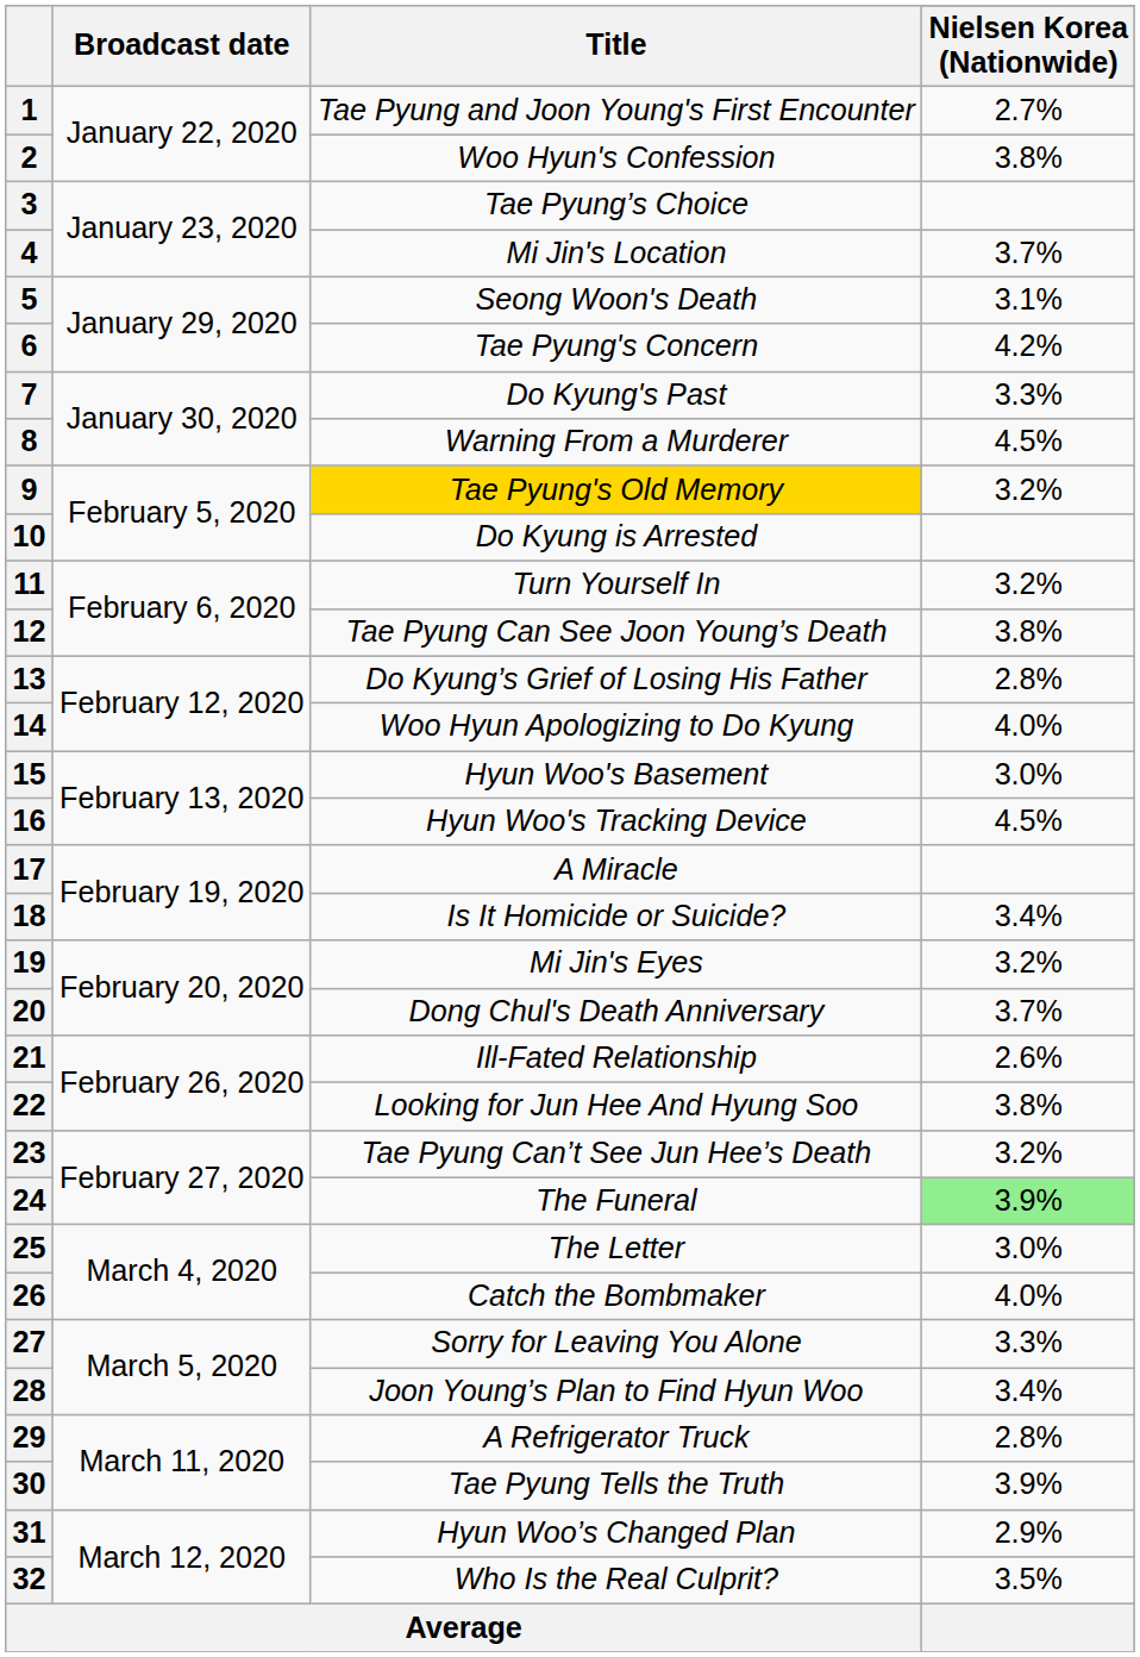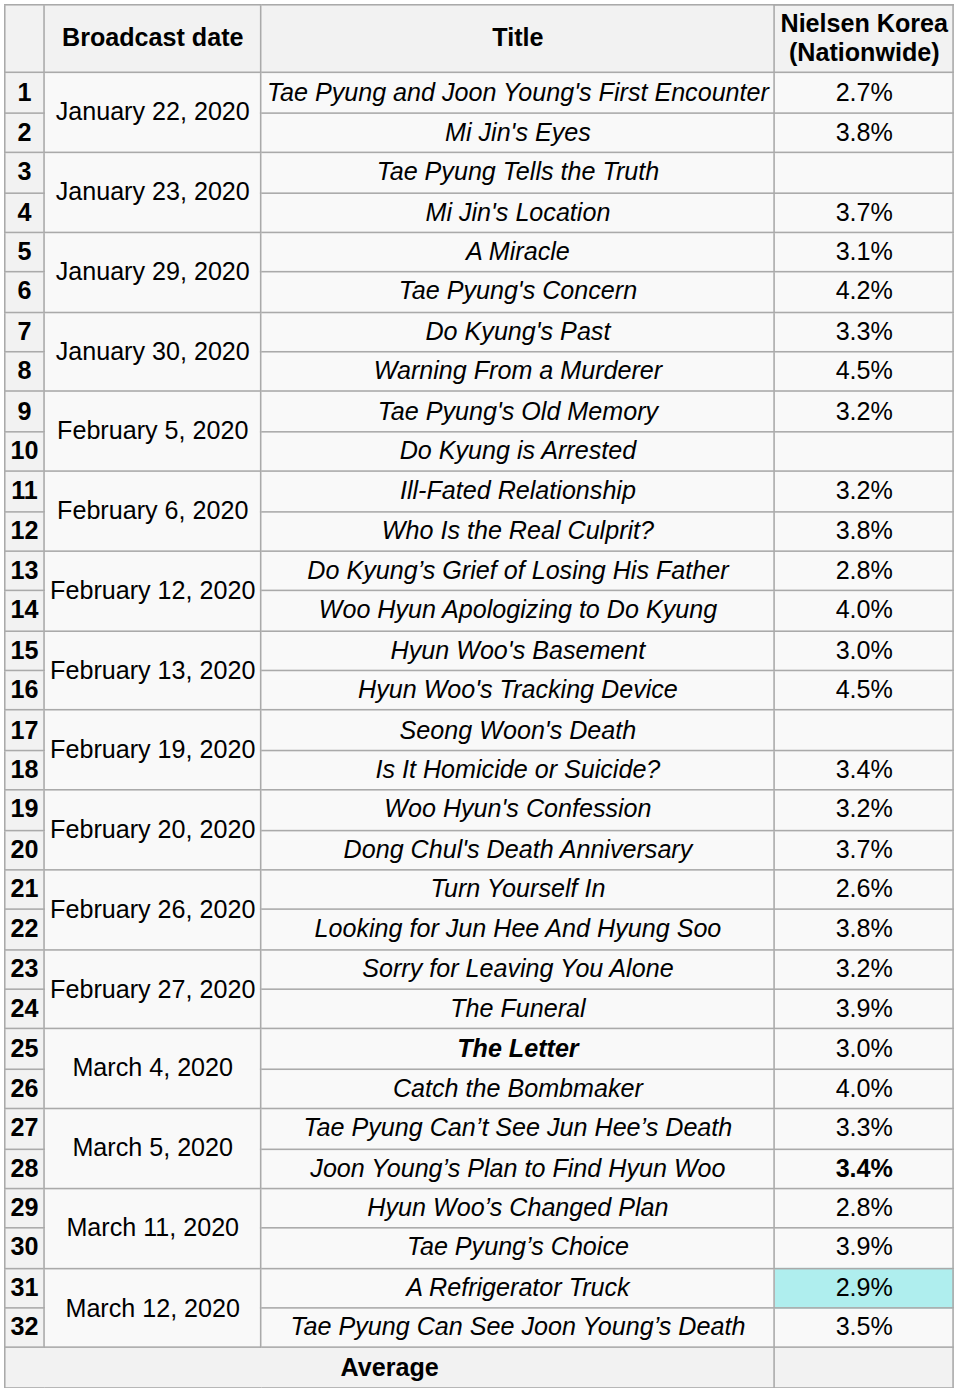 <table class="wikitable" style="text-align:center">
 <tr>
 <th rowspan="2"></th>
 <th rowspan="2">Broadcast date</th>
 <th rowspan="2">Title</th>
 </tr>
 <tr>
 <th>Nielsen Korea<br>(Nationwide)</th>
 </tr>
 <tr>
 <th>1</th>
 <td rowspan="2">January 22, 2020</td>
 <td><em>Tae Pyung and Joon Young's First Encounter</em></td>
 <td>2.7%</td>
 </tr>
 <tr>
 <th>2</th>
-<td><em>Woo Hyun's Confession</em></td>
+<td><em>Mi Jin's Eyes</em></td>
 <td>3.8%</td>
 </tr>
 <tr>
 <th>3</th>
 <td rowspan="2">January 23, 2020</td>
-<td><em>Tae Pyung’s Choice</em></td>
+<td><em>Tae Pyung Tells the Truth</em></td>
 <td></td>
 </tr>
 <tr>
 <th>4</th>
 <td><em>Mi Jin's Location</em></td>
 <td>3.7%</td>
 </tr>
 <tr>
 <th>5</th>
 <td rowspan="2">January 29, 2020</td>
-<td><em>Seong Woon's Death</em></td>
+<td><em>A Miracle</em></td>
 <td>3.1%</td>
 </tr>
 <tr>
 <th>6</th>
 <td><em>Tae Pyung's Concern</em></td>
 <td>4.2%</td>
 </tr>
 <tr>
 <th>7</th>
 <td rowspan="2">January 30, 2020</td>
 <td><em>Do Kyung's Past</em></td>
 <td>3.3%</td>
 </tr>
 <tr>
 <th>8</th>
 <td><em>Warning From a Murderer</em></td>
 <td>4.5%</td>
 </tr>
 <tr>
 <th>9</th>
 <td rowspan="2">February 5, 2020</td>
-<td style="background: gold;"><em>Tae Pyung's Old Memory</em></td>
+<td><em>Tae Pyung's Old Memory</em></td>
 <td>3.2%</td>
 </tr>
 <tr>
 <th>10</th>
 <td><em>Do Kyung is Arrested</em></td>
 <td></td>
 </tr>
 <tr>
 <th>11</th>
 <td rowspan="2">February 6, 2020</td>
-<td><em>Turn Yourself In</em></td>
+<td><em>Ill-Fated Relationship</em></td>
 <td>3.2%</td>
 </tr>
 <tr>
 <th>12</th>
-<td><em>Tae Pyung Can See Joon Young’s Death</em></td>
+<td><em>Who Is the Real Culprit?</em></td>
 <td>3.8%</td>
 </tr>
 <tr>
 <th>13</th>
 <td rowspan="2">February 12, 2020</td>
 <td><em>Do Kyung’s Grief of Losing His Father</em></td>
 <td>2.8%</td>
 </tr>
 <tr>
 <th>14</th>
 <td><em>Woo Hyun Apologizing to Do Kyung</em></td>
 <td>4.0%</td>
 </tr>
 <tr>
 <th>15</th>
 <td rowspan="2">February 13, 2020</td>
 <td><em>Hyun Woo's Basement</em></td>
 <td>3.0%</td>
 </tr>
 <tr>
 <th>16</th>
 <td><em>Hyun Woo's Tracking Device</em></td>
 <td>4.5%</td>
 </tr>
 <tr>
 <th>17</th>
 <td rowspan="2">February 19, 2020</td>
-<td><em>A Miracle</em></td>
+<td><em>Seong Woon's Death</em></td>
 <td></td>
 </tr>
 <tr>
 <th>18</th>
 <td><em>Is It Homicide or Suicide?</em></td>
 <td>3.4%</td>
 </tr>
 <tr>
 <th>19</th>
 <td rowspan="2">February 20, 2020</td>
-<td><em>Mi Jin's Eyes</em></td>
+<td><em>Woo Hyun's Confession</em></td>
 <td>3.2%</td>
 </tr>
 <tr>
 <th>20</th>
 <td><em>Dong Chul's Death Anniversary</em></td>
 <td>3.7%</td>
 </tr>
 <tr>
 <th>21</th>
 <td rowspan="2">February 26, 2020</td>
-<td><em>Ill-Fated Relationship</em></td>
+<td><em>Turn Yourself In</em></td>
 <td>2.6%</td>
 </tr>
 <tr>
 <th>22</th>
 <td><em>Looking for Jun Hee And Hyung Soo</em></td>
 <td>3.8%</td>
 </tr>
 <tr>
 <th>23</th>
 <td rowspan="2">February 27, 2020</td>
-<td><em>Tae Pyung Can’t See Jun Hee’s Death</em></td>
+<td><em>Sorry for Leaving You Alone</em></td>
 <td>3.2%</td>
 </tr>
 <tr>
 <th>24</th>
 <td><em>The Funeral</em></td>
-<td style="background: lightgreen;">3.9%</td>
+<td>3.9%</td>
 </tr>
 <tr>
 <th>25</th>
 <td rowspan="2">March 4, 2020</td>
-<td><em>The Letter</em></td>
+<td><strong><em>The Letter</em></strong></td>
 <td>3.0%</td>
 </tr>
 <tr>
 <th>26</th>
 <td><em>Catch the Bombmaker</em></td>
 <td>4.0%</td>
 </tr>
 <tr>
 <th>27</th>
 <td rowspan="2">March 5, 2020</td>
-<td><em>Sorry for Leaving You Alone</em></td>
+<td><em>Tae Pyung Can’t See Jun Hee’s Death</em></td>
 <td>3.3%</td>
 </tr>
 <tr>
 <th>28</th>
 <td><em>Joon Young’s Plan to Find Hyun Woo</em></td>
-<td>3.4%</td>
+<td><strong>3.4%</strong></td>
 </tr>
 <tr>
 <th>29</th>
 <td rowspan="2">March 11, 2020</td>
-<td><em>A Refrigerator Truck</em></td>
+<td><em>Hyun Woo’s Changed Plan</em></td>
 <td>2.8%</td>
 </tr>
 <tr>
 <th>30</th>
-<td><em>Tae Pyung Tells the Truth</em></td>
+<td><em>Tae Pyung’s Choice</em></td>
 <td>3.9%</td>
 </tr>
 <tr>
 <th>31</th>
 <td rowspan="2">March 12, 2020</td>
-<td><em>Hyun Woo’s Changed Plan</em></td>
-<td>2.9%</td>
+<td><em>A Refrigerator Truck</em></td>
+<td style="background: paleturquoise;">2.9%</td>
 </tr>
 <tr>
 <th>32</th>
-<td><em>Who Is the Real Culprit?</em></td>
+<td><em>Tae Pyung Can See Joon Young’s Death</em></td>
 <td>3.5%</td>
 </tr>
 <tr>
 <th colspan="3">Average</th>
 <th></th>
 </tr>
 </table>
